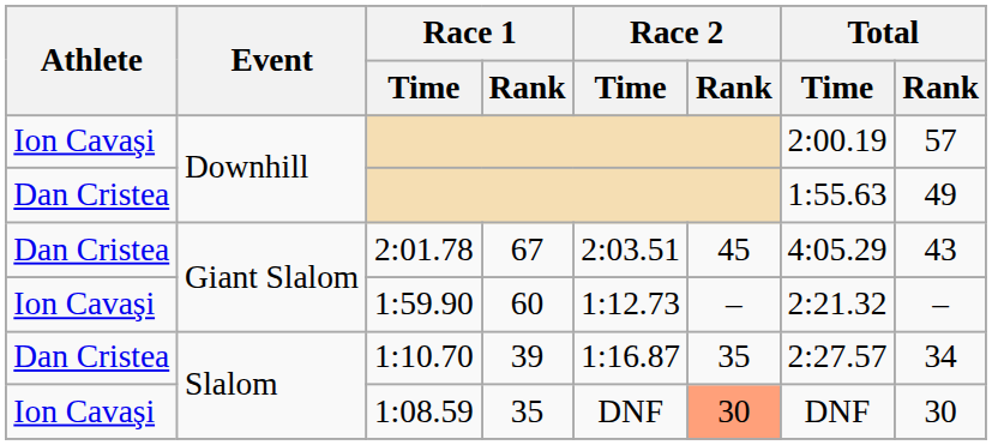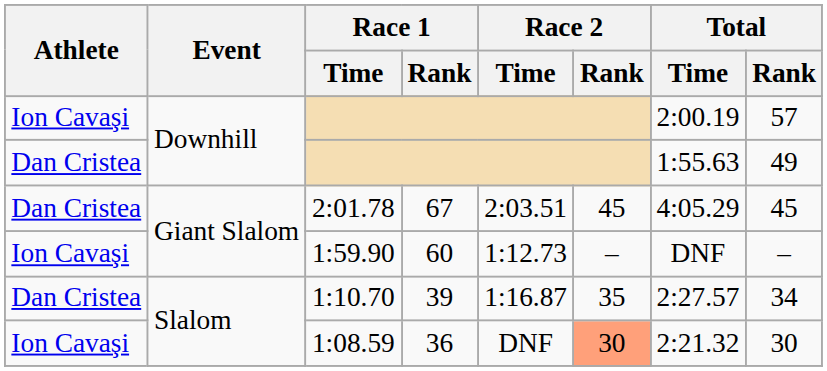 <table class="wikitable" style="font-size:90%">
 <tr>
 <th rowspan="2">Athlete</th>
 <th rowspan="2">Event</th>
 <th colspan="2">Race 1</th>
 <th colspan="2">Race 2</th>
 <th colspan="2">Total</th>
 </tr>
 <tr>
 <th>Time</th>
 <th>Rank</th>
 <th>Time</th>
 <th>Rank</th>
 <th>Time</th>
 <th>Rank</th>
 </tr>
 <tr>
 <td><a href='#'>Ion Cavaşi</a></td>
 <td rowspan="2">Downhill</td>
 <td colspan="4" bgcolor="wheat"></td>
 <td align="center">2:00.19</td>
 <td align="center">57</td>
 </tr>
 <tr>
 <td><a href='#'>Dan Cristea</a></td>
 <td colspan="4" bgcolor="wheat"></td>
 <td align="center">1:55.63</td>
 <td align="center">49</td>
 </tr>
 <tr>
 <td><a href='#'>Dan Cristea</a></td>
 <td rowspan="2">Giant Slalom</td>
 <td align="center">2:01.78</td>
 <td align="center">67</td>
 <td align="center">2:03.51</td>
 <td align="center">45</td>
 <td align="center">4:05.29</td>
-<td align="center">43</td>
+<td align="center">45</td>
 </tr>
 <tr>
 <td><a href='#'>Ion Cavaşi</a></td>
 <td align="center">1:59.90</td>
 <td align="center">60</td>
 <td align="center">1:12.73</td>
 <td align="center">–</td>
-<td align="center">2:21.32</td>
+<td align="center">DNF</td>
 <td align="center">–</td>
 </tr>
 <tr>
 <td><a href='#'>Dan Cristea</a></td>
 <td rowspan="2">Slalom</td>
 <td align="center">1:10.70</td>
 <td align="center">39</td>
 <td align="center">1:16.87</td>
 <td align="center">35</td>
 <td align="center">2:27.57</td>
 <td align="center">34</td>
 </tr>
 <tr>
 <td><a href='#'>Ion Cavaşi</a></td>
 <td align="center">1:08.59</td>
-<td align="center">35</td>
+<td align="center">36</td>
 <td align="center">DNF</td>
 <td align="center" style="background: lightsalmon;">30</td>
-<td align="center">DNF</td>
+<td align="center">2:21.32</td>
 <td align="center">30</td>
 </tr>
 </table>
